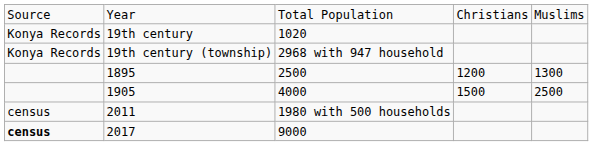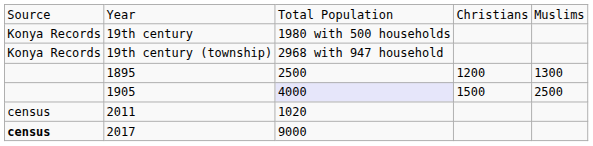 <table class="wikitable">
 <tr>
 <td>Source</td>
 <td>Year</td>
 <td>Total Population</td>
 <td>Christians</td>
 <td>Muslims</td>
 </tr>
 <tr>
 <td>Konya Records</td>
 <td>19th century</td>
-<td>1020</td>
+<td>1980 with 500  households</td>
 <td></td>
 <td></td>
 </tr>
 <tr>
 <td>Konya Records</td>
 <td>19th century  (township)</td>
 <td>2968 with 947  household</td>
 <td></td>
 <td></td>
 </tr>
 <tr>
 <td></td>
 <td>1895</td>
 <td>2500</td>
 <td>1200</td>
 <td>1300</td>
 </tr>
 <tr>
 <td></td>
 <td>1905</td>
-<td>4000</td>
+<td style="background: lavender;">4000</td>
 <td>1500</td>
 <td>2500</td>
 </tr>
 <tr>
 <td>census</td>
 <td>2011</td>
-<td>1980 with 500  households</td>
+<td>1020</td>
 <td></td>
 <td></td>
 </tr>
 <tr>
 <td><strong>census</strong></td>
 <td>2017</td>
 <td>9000</td>
 <td></td>
 <td></td>
 </tr>
 </table>
